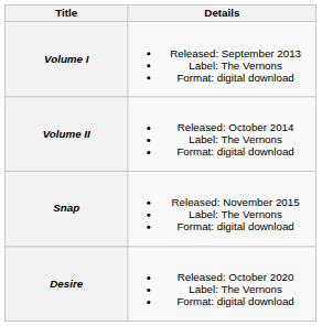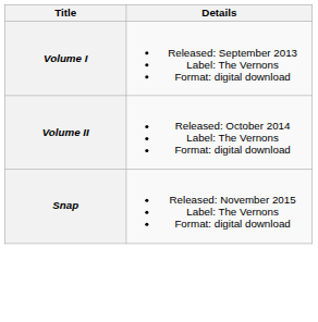 <table class="wikitable plainrowheaders" style="text-align:center;" border="1">
 <tr>
 <th scope="col" style="width:11em;">Title</th>
 <th scope="col" style="width:17em;">Details</th>
 </tr>
 <tr>
 <th scope="row"><em>Volume I</em></th>
 <td><br><ul><li>Released: September 2013</li><li>Label: The Vernons</li><li>Format: digital download</li></ul></td>
 </tr>
 <tr>
 <th scope="row"><em>Volume II</em></th>
 <td><br><ul><li>Released: October 2014</li><li>Label: The Vernons</li><li>Format: digital download</li></ul></td>
 </tr>
 <tr>
 <th scope="row"><em>Snap</em></th>
 <td><br><ul><li>Released: November 2015</li><li>Label: The Vernons</li><li>Format: digital download</li></ul></td>
 </tr>
-<tr>
-<th scope="row"><em>Desire</em></th>
-<td><br><ul><li>Released: October 2020</li><li>Label: The Vernons</li><li>Format: digital download</li></ul></td>
-</tr>
 </table>
